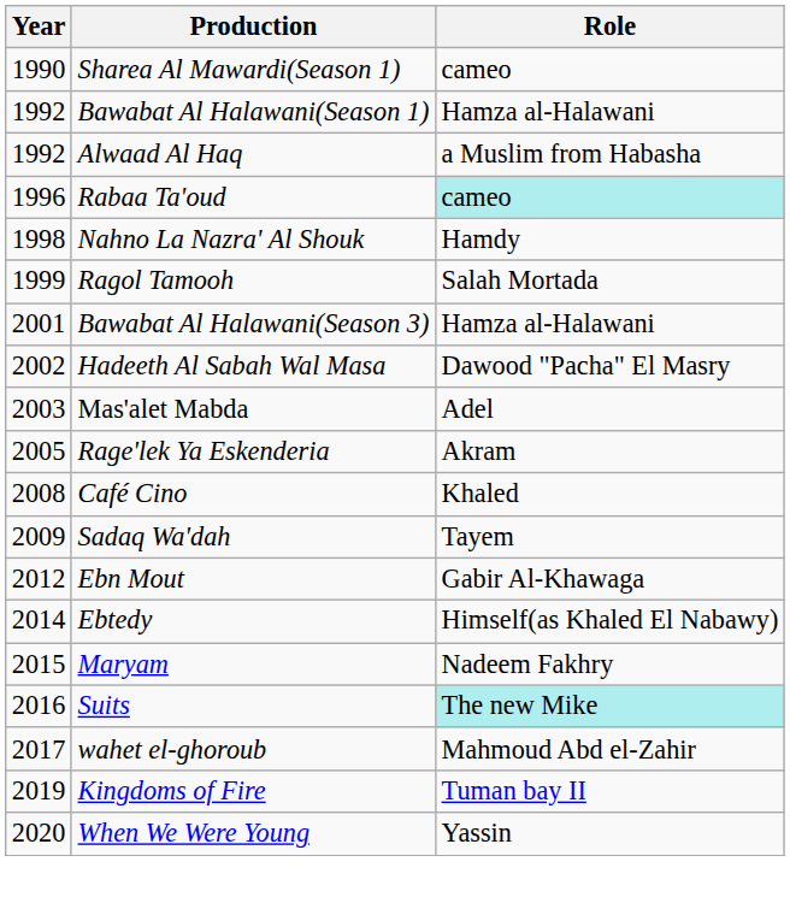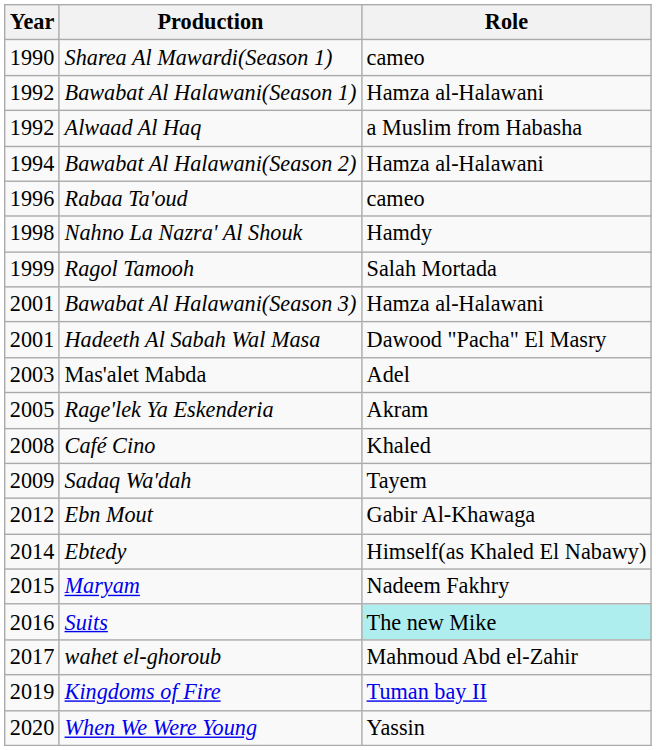 <table class="wikitable">
 <tr>
 <th>Year</th>
 <th>Production</th>
 <th>Role</th>
 </tr>
 <tr>
 <td>1990</td>
 <td><em>Sharea Al Mawardi(Season 1)</em></td>
 <td>cameo</td>
 </tr>
 <tr>
 <td>1992</td>
 <td><em>Bawabat Al Halawani(Season 1)</em></td>
 <td>Hamza al-Halawani</td>
 </tr>
 <tr>
 <td>1992</td>
 <td><em>Alwaad Al Haq</em></td>
 <td>a Muslim from Habasha</td>
 </tr>
 <tr>
+<td>1994</td>
+<td><em>Bawabat Al Halawani(Season 2)</em></td>
+<td>Hamza al-Halawani</td>
+</tr>
+<tr>
 <td>1996</td>
 <td><em>Rabaa Ta'oud</em></td>
-<td style="background: paleturquoise;">cameo</td>
+<td>cameo</td>
 </tr>
 <tr>
 <td>1998</td>
 <td><em>Nahno La Nazra' Al Shouk</em></td>
 <td>Hamdy</td>
 </tr>
 <tr>
 <td>1999</td>
 <td><em>Ragol Tamooh</em></td>
 <td>Salah Mortada</td>
 </tr>
 <tr>
 <td>2001</td>
 <td><em>Bawabat Al Halawani(Season 3)</em></td>
 <td>Hamza al-Halawani</td>
 </tr>
 <tr>
-<td>2002</td>
+<td>2001</td>
 <td><em>Hadeeth Al Sabah Wal Masa<strong></td>
 <td>Dawood "Pacha" El Masry</td>
 </tr>
 <tr>
 <td>2003</td>
 <td></em>Mas'alet Mabda</strong></td>
 <td>Adel</td>
 </tr>
 <tr>
 <td>2005</td>
 <td><em>Rage'lek Ya Eskenderia</em></td>
 <td>Akram</td>
 </tr>
 <tr>
 <td>2008</td>
 <td><em>Café Cino</em></td>
 <td>Khaled</td>
 </tr>
 <tr>
 <td>2009</td>
 <td><em>Sadaq Wa'dah</em></td>
 <td>Tayem</td>
 </tr>
 <tr>
 <td>2012</td>
 <td><em>Ebn Mout</em></td>
 <td>Gabir Al-Khawaga</td>
 </tr>
 <tr>
 <td>2014</td>
 <td><em>Ebtedy</em></td>
 <td>Himself(as Khaled El Nabawy)</td>
 </tr>
 <tr>
 <td>2015</td>
 <td><em><a href='#'>Maryam</a></em></td>
 <td>Nadeem Fakhry</td>
 </tr>
 <tr>
 <td>2016</td>
 <td><em><a href='#'>Suits</a></em></td>
 <td style="background: paleturquoise;">The new Mike</td>
 </tr>
 <tr>
 <td>2017</td>
 <td><em>wahet el-ghoroub</em></td>
 <td>Mahmoud Abd el-Zahir</td>
 </tr>
 <tr>
 <td>2019</td>
 <td><em><a href='#'>Kingdoms of Fire</a></em></td>
 <td><a href='#'>Tuman bay II</a></td>
 </tr>
 <tr>
 <td>2020</td>
 <td><em><a href='#'>When We Were Young</a></em></td>
 <td>Yassin</td>
 </tr>
 <tr>
 </tr>
 </table>
